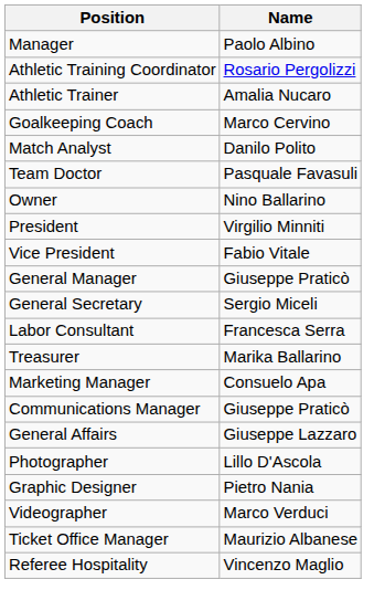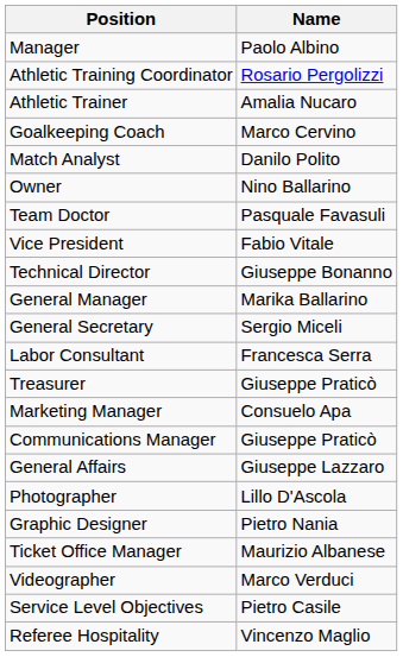 <table class="wikitable">
 <tr>
 <th>Position</th>
 <th>Name</th>
 </tr>
 <tr>
 <td>Manager</td>
 <td> Paolo Albino</td>
 </tr>
 <tr>
 <td>Athletic Training Coordinator</td>
 <td> <a href='#'>Rosario Pergolizzi</a></td>
 </tr>
 <tr>
 <td>Athletic Trainer</td>
 <td> Amalia Nucaro</td>
 </tr>
 <tr>
 <td>Goalkeeping Coach</td>
 <td> Marco Cervino</td>
 </tr>
 <tr>
 <td>Match Analyst</td>
 <td> Danilo Polito</td>
 </tr>
 <tr>
-<td>Team Doctor</td>
-<td> Pasquale Favasuli</td>
-</tr>
-<tr>
 <td>Owner</td>
 <td> Nino Ballarino</td>
 </tr>
 <tr>
-<td>President</td>
-<td> Virgilio Minniti</td>
+<td>Team Doctor</td>
+<td> Pasquale Favasuli</td>
 </tr>
 <tr>
 <td>Vice President</td>
 <td> Fabio Vitale</td>
 </tr>
 <tr>
+<td>Technical Director</td>
+<td> Giuseppe Bonanno</td>
+</tr>
+<tr>
 <td>General Manager</td>
-<td> Giuseppe Praticò</td>
+<td> Marika Ballarino</td>
 </tr>
 <tr>
 <td>General Secretary</td>
 <td> Sergio Miceli</td>
 </tr>
 <tr>
 <td>Labor Consultant</td>
 <td> Francesca Serra</td>
 </tr>
 <tr>
 <td>Treasurer</td>
-<td> Marika Ballarino</td>
+<td> Giuseppe Praticò</td>
 </tr>
 <tr>
 <td>Marketing Manager</td>
 <td> Consuelo Apa</td>
 </tr>
 <tr>
 <td>Communications Manager</td>
 <td> Giuseppe Praticò</td>
 </tr>
 <tr>
 <td>General Affairs</td>
 <td> Giuseppe Lazzaro</td>
 </tr>
 <tr>
 <td>Photographer</td>
 <td> Lillo D'Ascola</td>
 </tr>
 <tr>
 <td>Graphic Designer</td>
 <td> Pietro Nania</td>
 </tr>
 <tr>
+<td>Ticket Office Manager</td>
+<td> Maurizio Albanese</td>
+</tr>
+<tr>
 <td>Videographer</td>
 <td> Marco Verduci</td>
 </tr>
 <tr>
-<td>Ticket Office Manager</td>
-<td> Maurizio Albanese</td>
+<td>Service Level Objectives</td>
+<td> Pietro Casile</td>
 </tr>
 <tr>
 <td>Referee Hospitality</td>
 <td> Vincenzo Maglio</td>
 </tr>
 </table>
